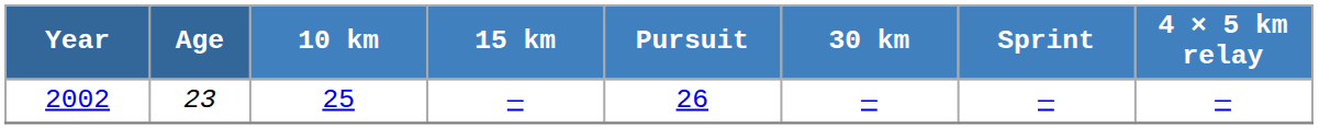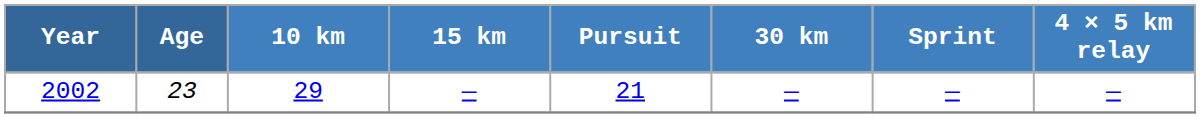 <table class="wikitable" style="font-size:95%; text-align:center; border:grey solid 1px; border-collapse:collapse; background:#ffffff;">
 <tr>
 <th style="background-color:#369; color:white; width:60px;"> Year </th>
 <th style="background-color:#369; color:white; width:40px;"> Age </th>
 <th style="background-color:#4180be; color:white; width:75px;"> 10 km </th>
 <th style="background-color:#4180be; color:white; width:75px;"> 15 km </th>
 <th style="background-color:#4180be; color:white; width:75px;"> Pursuit </th>
 <th style="background-color:#4180be; color:white; width:75px;"> 30 km </th>
 <th style="background-color:#4180be; color:white; width:75px;"> Sprint </th>
 <th style="background-color:#4180be; color:white; width:75px;"> 4 × 5 km <br> relay </th>
 </tr>
 <tr>
 <td><a href='#'>2002</a></td>
 <td><em>23</em></td>
-<td><a href='#'>25</a></td>
+<td><a href='#'>29</a></td>
 <td><a href='#'>—</a></td>
-<td><a href='#'>26</a></td>
+<td><a href='#'>21</a></td>
 <td><a href='#'>—</a></td>
 <td><a href='#'>—</a></td>
 <td><a href='#'>—</a></td>
 </tr>
 <tr>
 </tr>
 </table>
